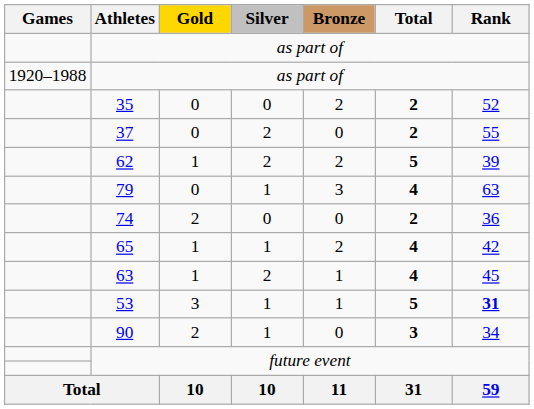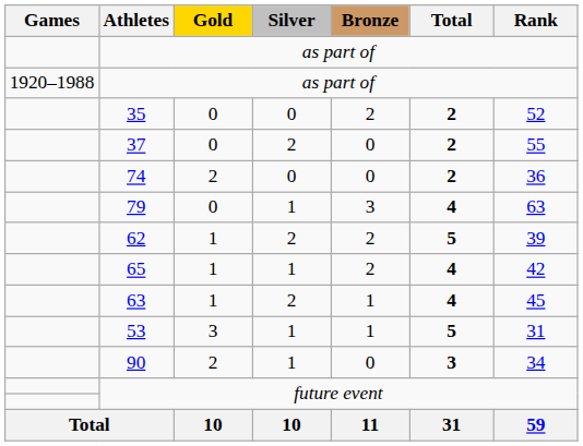 <table class="wikitable" style="text-align:center; font-size:90%;">
 <tr>
 <th>Games</th>
 <th>Athletes</th>
 <td style="background:gold; width:3.7em; font-weight:bold;">Gold</td>
 <td style="background:silver; width:3.7em; font-weight:bold;">Silver</td>
 <td style="background:#c96; width:3.7em; font-weight:bold;">Bronze</td>
 <th style="width:4em; font-weight:bold;">Total</th>
 <th style="width:4em; font-weight:bold;">Rank</th>
 </tr>
 <tr>
 <td align=left></td>
 <td colspan=6><em>as part of </em></td>
 </tr>
 <tr>
 <td align=left>1920–1988</td>
 <td colspan=6><em>as part of </em></td>
 </tr>
 <tr>
 <td align=left></td>
 <td><a href='#'>35</a></td>
 <td>0</td>
 <td>0</td>
 <td>2</td>
 <td><strong>2</strong></td>
 <td><a href='#'>52</a></td>
 </tr>
 <tr>
 <td align=left></td>
 <td><a href='#'>37</a></td>
 <td>0</td>
 <td>2</td>
 <td>0</td>
 <td><strong>2</strong></td>
 <td><a href='#'>55</a></td>
 </tr>
 <tr>
 <td align=left></td>
-<td><a href='#'>62</a></td>
-<td>1</td>
+<td><a href='#'>74</a></td>
 <td>2</td>
-<td>2</td>
-<td><strong>5</strong></td>
-<td><a href='#'>39</a></td>
+<td>0</td>
+<td>0</td>
+<td><strong>2</strong></td>
+<td><a href='#'>36</a></td>
 </tr>
 <tr>
 <td align=left></td>
 <td><a href='#'>79</a></td>
 <td>0</td>
 <td>1</td>
 <td>3</td>
 <td><strong>4</strong></td>
 <td><a href='#'>63</a></td>
 </tr>
 <tr>
 <td align=left></td>
-<td><a href='#'>74</a></td>
+<td><a href='#'>62</a></td>
+<td>1</td>
 <td>2</td>
-<td>0</td>
-<td>0</td>
-<td><strong>2</strong></td>
-<td><a href='#'>36</a></td>
+<td>2</td>
+<td><strong>5</strong></td>
+<td><a href='#'>39</a></td>
 </tr>
 <tr>
 <td align=left></td>
 <td><a href='#'>65</a></td>
 <td>1</td>
 <td>1</td>
 <td>2</td>
 <td><strong>4</strong></td>
 <td><a href='#'>42</a></td>
 </tr>
 <tr>
 <td align=left></td>
 <td><a href='#'>63</a></td>
 <td>1</td>
 <td>2</td>
 <td>1</td>
 <td><strong>4</strong></td>
 <td><a href='#'>45</a></td>
 </tr>
 <tr>
 <td align=left></td>
 <td><a href='#'>53</a></td>
 <td>3</td>
 <td>1</td>
 <td>1</td>
 <td><strong>5</strong></td>
-<td><strong><a href='#'>31</a></strong></td>
+<td><a href='#'>31</a></td>
 </tr>
 <tr>
 <td align=left></td>
 <td><a href='#'>90</a></td>
 <td>2</td>
 <td>1</td>
 <td>0</td>
 <td><strong>3</strong></td>
 <td><a href='#'>34</a></td>
 </tr>
 <tr>
 <td align=left></td>
 <td colspan=6; rowspan=2><em>future event</em></td>
 </tr>
 <tr>
 <td align=left></td>
 </tr>
 <tr>
 <th colspan=2>Total</th>
 <th>10</th>
 <th>10</th>
 <th>11</th>
 <th>31</th>
 <th><a href='#'>59</a></th>
 </tr>
 </table>
